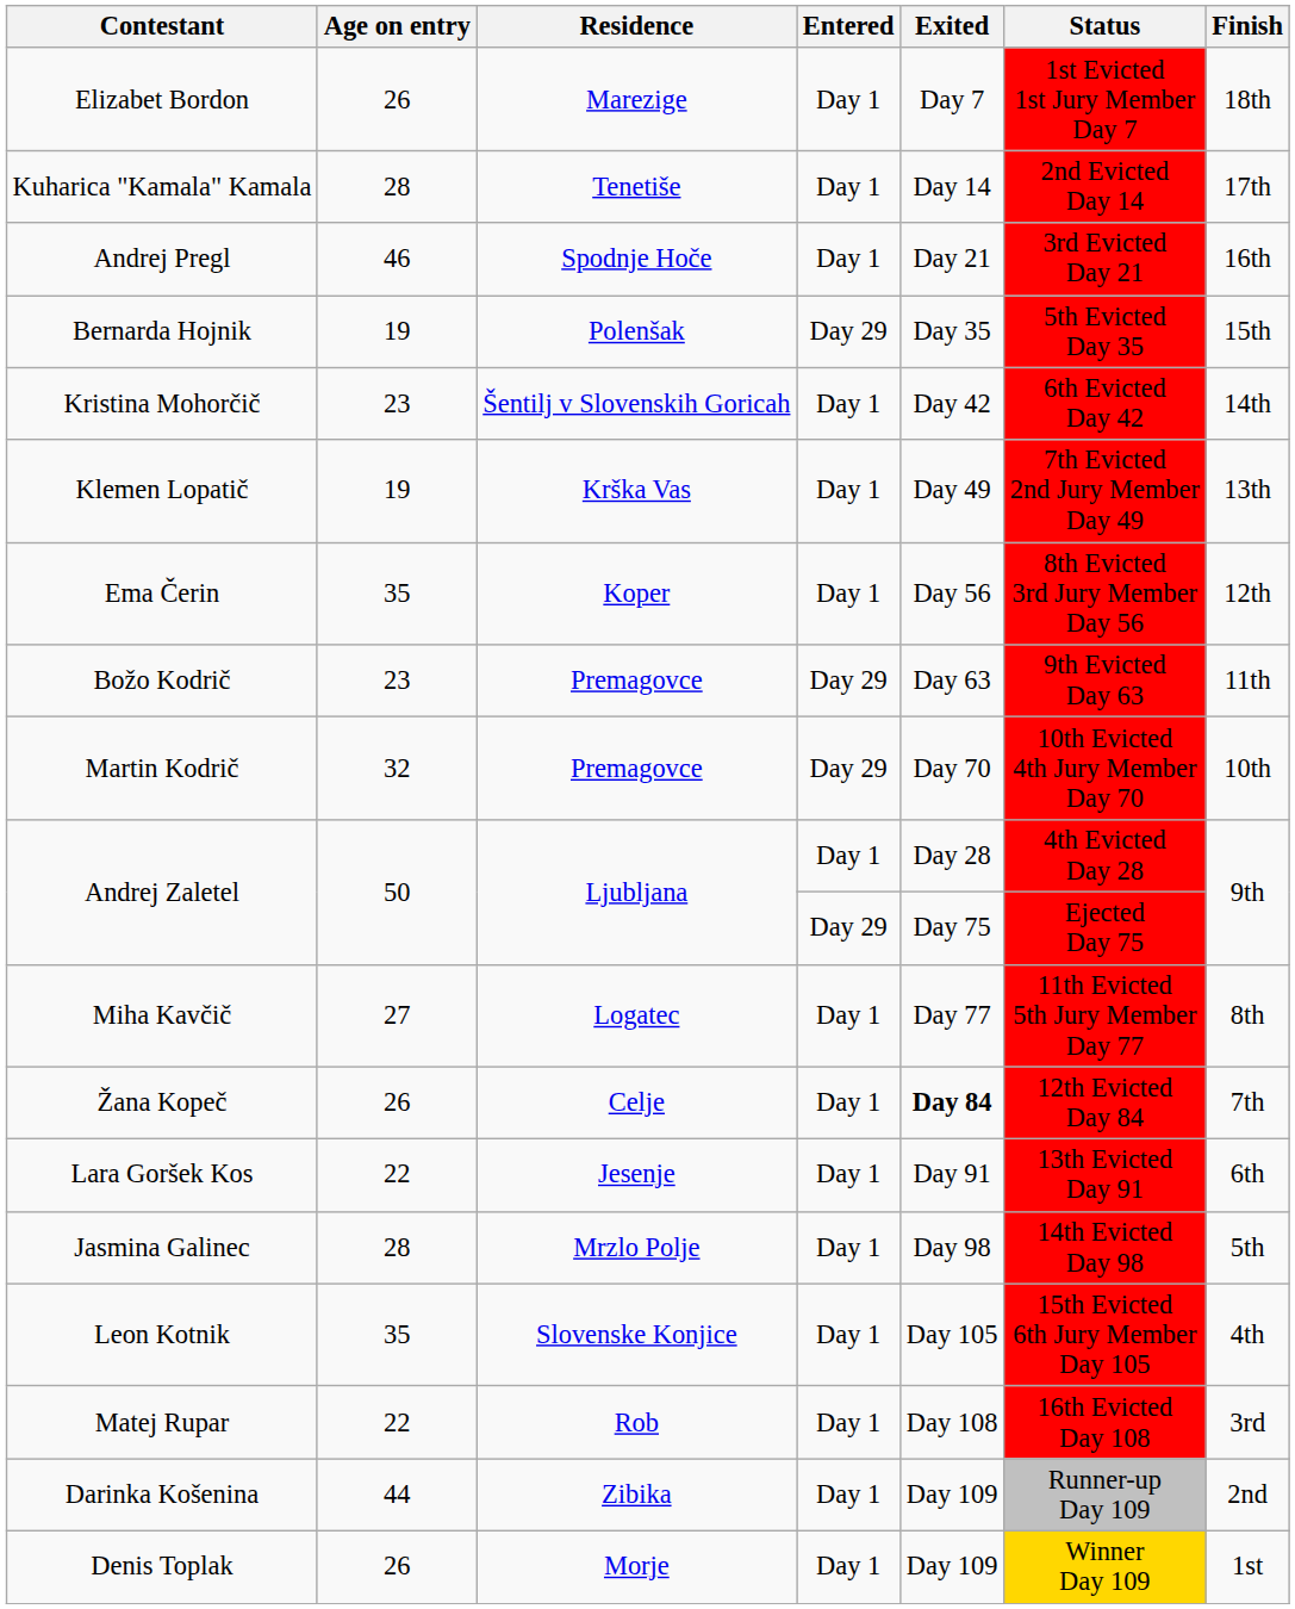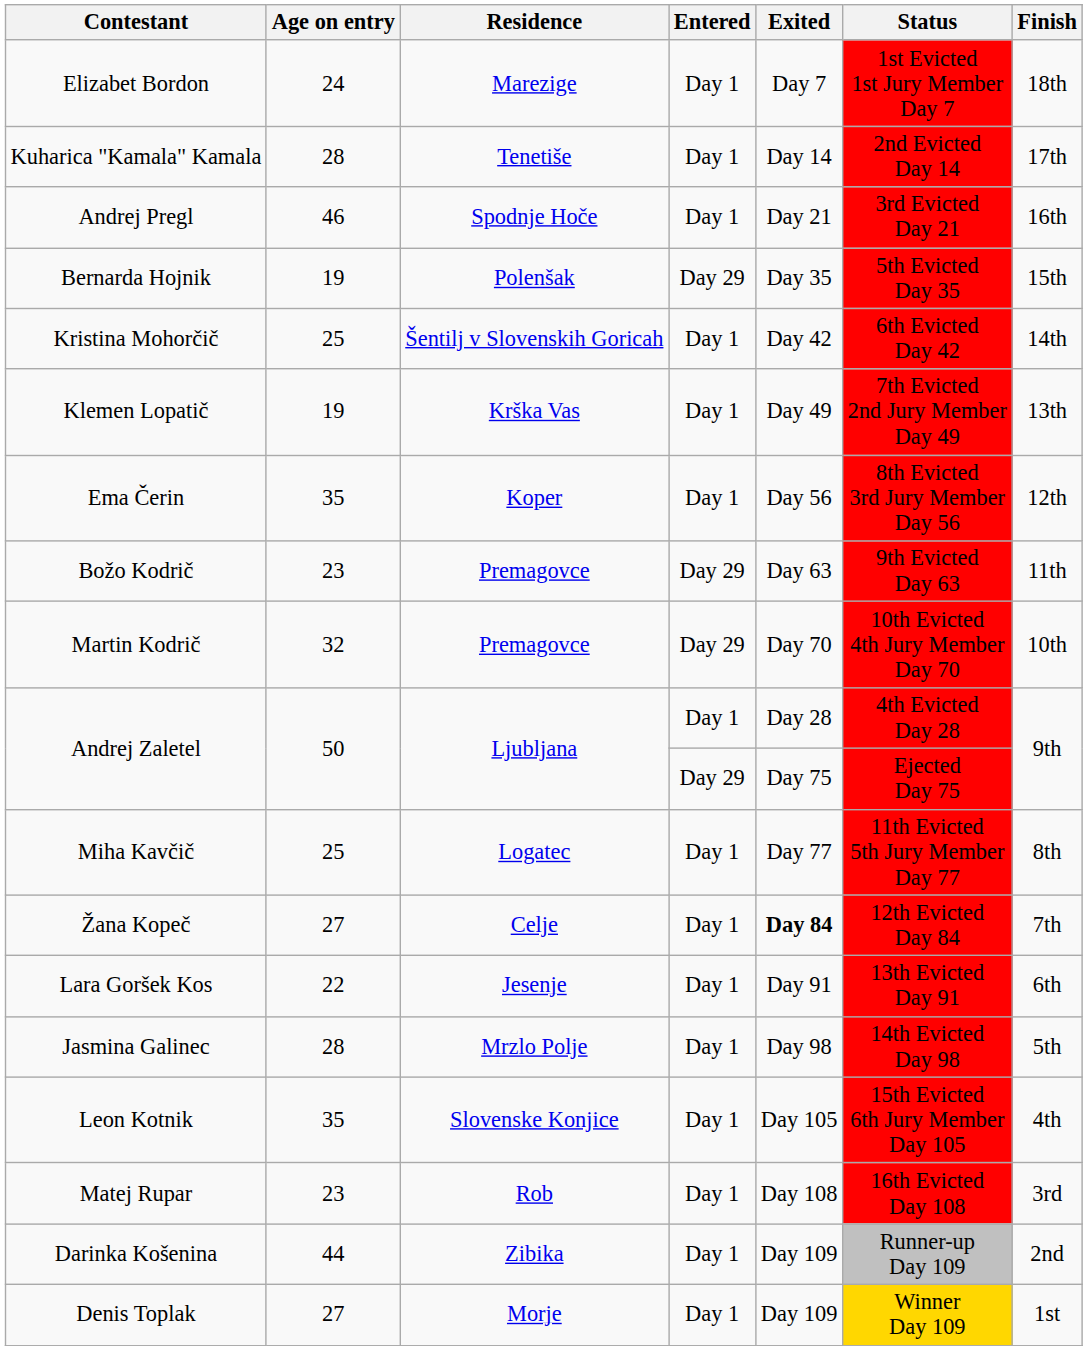 <table class="wikitable sortable" style="margin:auto; text-align:center">
 <tr>
 <th>Contestant</th>
 <th>Age on entry</th>
 <th>Residence</th>
 <th>Entered</th>
 <th>Exited</th>
 <th>Status</th>
 <th>Finish</th>
 </tr>
 <tr>
 <td>Elizabet Bordon</td>
-<td>26</td>
+<td>24</td>
 <td><a href='#'>Marezige</a></td>
 <td>Day 1</td>
 <td>Day 7</td>
 <td style="background:#ff0000;">1st Evicted<br>1st Jury Member<br>Day 7</td>
 <td>18th</td>
 </tr>
 <tr>
 <td>Kuharica "Kamala" Kamala</td>
 <td>28</td>
 <td><a href='#'>Tenetiše</a></td>
 <td>Day 1</td>
 <td>Day 14</td>
 <td style="background:#ff0000;">2nd Evicted<br>Day 14</td>
 <td>17th</td>
 </tr>
 <tr>
 <td>Andrej Pregl</td>
 <td>46</td>
 <td><a href='#'>Spodnje Hoče</a></td>
 <td>Day 1</td>
 <td>Day 21</td>
 <td style="background:#ff0000;">3rd Evicted<br>Day 21</td>
 <td>16th</td>
 </tr>
 <tr>
 <td>Bernarda Hojnik</td>
 <td>19</td>
 <td><a href='#'>Polenšak</a></td>
 <td>Day 29</td>
 <td>Day 35</td>
 <td style="background:#ff0000;">5th Evicted<br>Day 35</td>
 <td>15th</td>
 </tr>
 <tr>
 <td>Kristina Mohorčič</td>
-<td>23</td>
+<td>25</td>
 <td><a href='#'>Šentilj v Slovenskih Goricah</a></td>
 <td>Day 1</td>
 <td>Day 42</td>
 <td style="background:#ff0000;">6th Evicted<br>Day 42</td>
 <td>14th</td>
 </tr>
 <tr>
 <td>Klemen Lopatič</td>
 <td>19</td>
 <td><a href='#'>Krška Vas</a></td>
 <td>Day 1</td>
 <td>Day 49</td>
 <td style="background:#ff0000;">7th Evicted<br>2nd Jury Member<br>Day 49</td>
 <td>13th</td>
 </tr>
 <tr>
 <td>Ema Čerin</td>
 <td>35</td>
 <td><a href='#'>Koper</a></td>
 <td>Day 1</td>
 <td>Day 56</td>
 <td style="background:#ff0000;">8th Evicted<br>3rd Jury Member<br>Day 56</td>
 <td>12th</td>
 </tr>
 <tr>
 <td>Božo Kodrič</td>
 <td>23</td>
 <td><a href='#'>Premagovce</a></td>
 <td>Day 29</td>
 <td>Day 63</td>
 <td style="background:#ff0000;">9th Evicted<br>Day 63</td>
 <td>11th</td>
 </tr>
 <tr>
 <td>Martin Kodrič</td>
 <td>32</td>
 <td><a href='#'>Premagovce</a></td>
 <td>Day 29</td>
 <td>Day 70</td>
 <td style="background:#ff0000;">10th Evicted<br>4th Jury Member<br>Day 70</td>
 <td>10th</td>
 </tr>
 <tr>
 <td rowspan="2">Andrej Zaletel</td>
 <td rowspan="2">50</td>
 <td rowspan="2"><a href='#'>Ljubljana</a></td>
 <td rowspan="1">Day 1</td>
 <td rowspan="1">Day 28</td>
 <td rowspan="1" style="background:#ff0000;">4th Evicted<br>Day 28</td>
 <td rowspan="2">9th</td>
 </tr>
 <tr>
 <td rowspan="1">Day 29</td>
 <td rowspan="1">Day 75</td>
 <td rowspan="1" style="background:#ff0000;">Ejected<br>Day 75</td>
 </tr>
 <tr>
 <td>Miha Kavčič</td>
-<td>27</td>
+<td>25</td>
 <td><a href='#'>Logatec</a></td>
 <td>Day 1</td>
 <td>Day 77</td>
 <td style="background:#ff0000;">11th Evicted<br>5th Jury Member<br>Day 77</td>
 <td>8th</td>
 </tr>
 <tr>
 <td>Žana Kopeč</td>
-<td>26</td>
+<td>27</td>
 <td><a href='#'>Celje</a></td>
 <td>Day 1</td>
 <td><strong>Day 84</strong></td>
 <td style="background:#ff0000;">12th Evicted<br>Day 84</td>
 <td>7th</td>
 </tr>
 <tr>
 <td>Lara Goršek Kos</td>
 <td>22</td>
 <td><a href='#'>Jesenje</a></td>
 <td>Day 1</td>
 <td>Day 91</td>
 <td style="background:#ff0000;">13th Evicted<br>Day 91</td>
 <td>6th</td>
 </tr>
 <tr>
 <td>Jasmina Galinec</td>
 <td>28</td>
 <td><a href='#'>Mrzlo Polje</a></td>
 <td>Day 1</td>
 <td>Day 98</td>
 <td style="background:#ff0000;">14th Evicted<br>Day 98</td>
 <td>5th</td>
 </tr>
 <tr>
 <td>Leon Kotnik</td>
 <td>35</td>
 <td><a href='#'>Slovenske Konjice</a></td>
 <td>Day 1</td>
 <td>Day 105</td>
 <td style="background:#ff0000;">15th Evicted<br>6th Jury Member<br>Day 105</td>
 <td>4th</td>
 </tr>
 <tr>
 <td>Matej Rupar</td>
-<td>22</td>
+<td>23</td>
 <td><a href='#'>Rob</a></td>
 <td>Day 1</td>
 <td>Day 108</td>
 <td style="background:#ff0000;">16th Evicted<br>Day 108</td>
 <td>3rd</td>
 </tr>
 <tr>
 <td>Darinka Košenina</td>
 <td>44</td>
 <td><a href='#'>Zibika</a></td>
 <td>Day 1</td>
 <td>Day 109</td>
 <td style="background:silver;">Runner-up<br>Day 109</td>
 <td>2nd</td>
 </tr>
 <tr>
 <td>Denis Toplak</td>
-<td>26</td>
+<td>27</td>
 <td><a href='#'>Morje</a></td>
 <td>Day 1</td>
 <td>Day 109</td>
 <td style="background:gold;">Winner<br>Day 109</td>
 <td>1st</td>
 </tr>
 <tr>
 </tr>
 </table>
